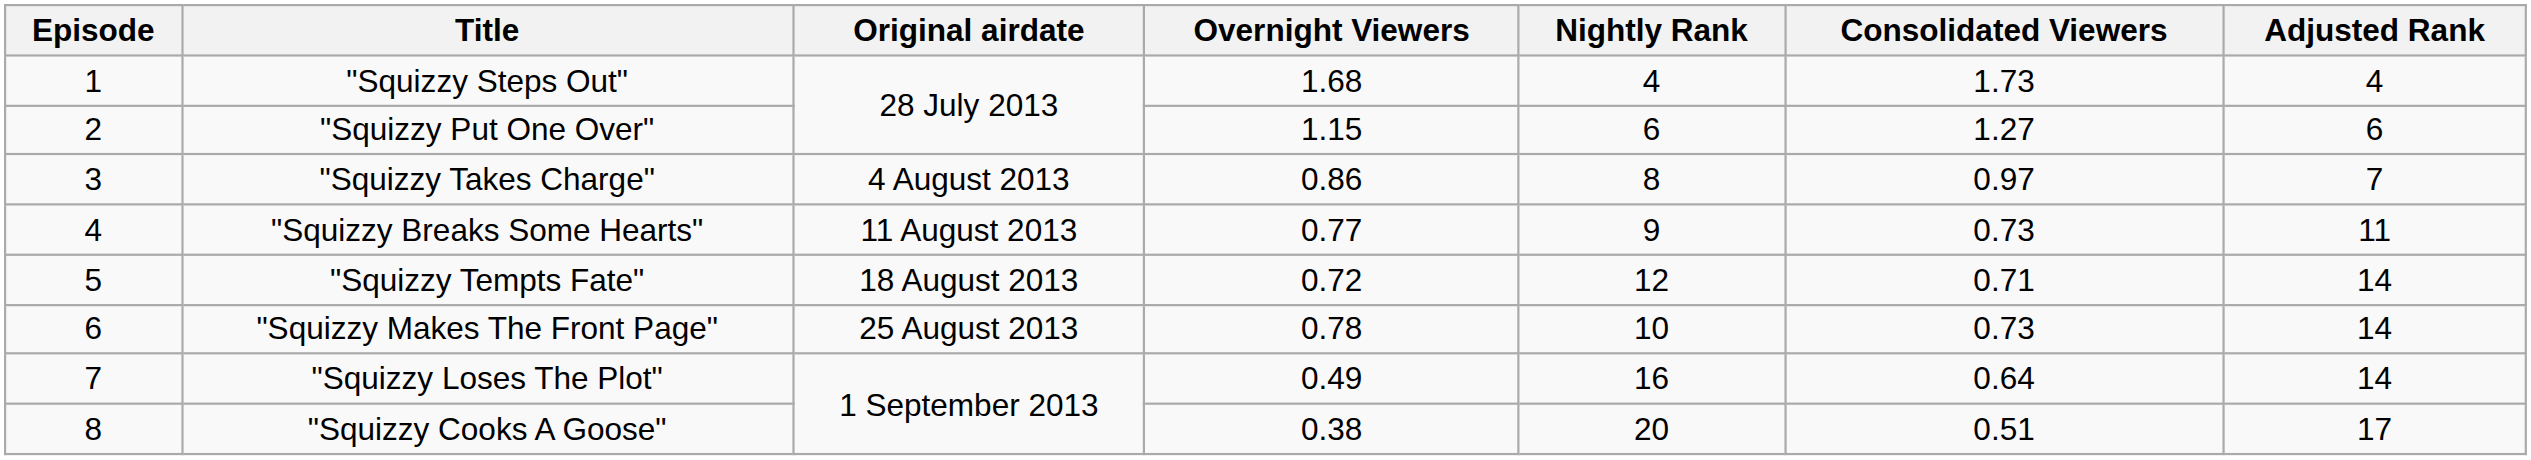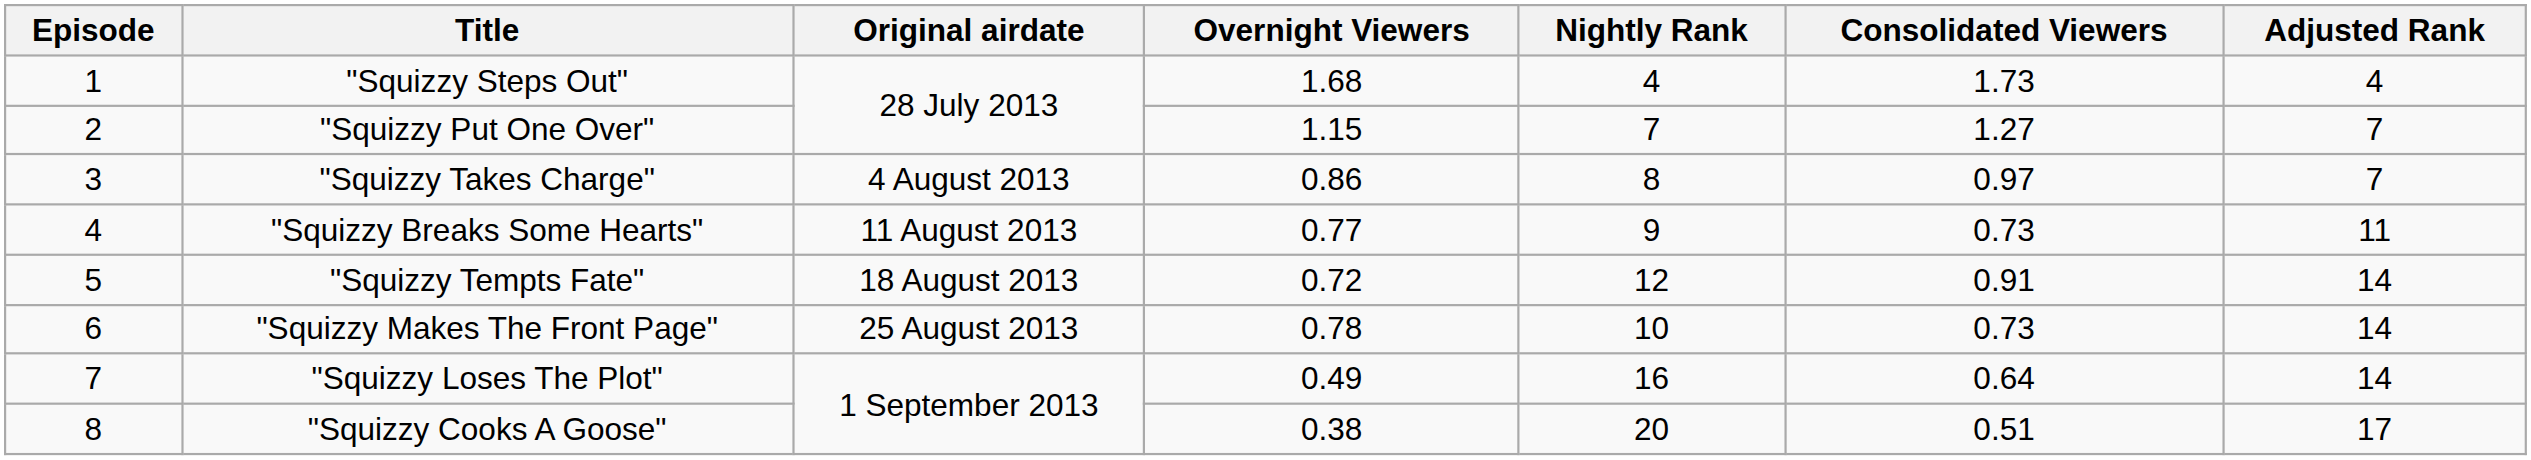 <table class="wikitable plainrowheaders" style="text-align:center; font-size:90%; width:80em;">
 <tr>
 <th>Episode</th>
 <th>Title</th>
 <th>Original airdate</th>
 <th>Overnight Viewers</th>
 <th>Nightly Rank</th>
 <th>Consolidated Viewers</th>
 <th>Adjusted Rank</th>
 </tr>
 <tr>
 <td>1</td>
 <td>"Squizzy Steps Out"</td>
 <td rowspan="2">28 July 2013</td>
 <td>1.68</td>
 <td>4</td>
 <td>1.73</td>
 <td>4</td>
 </tr>
 <tr>
 <td>2</td>
 <td>"Squizzy Put One Over"</td>
 <td>1.15</td>
-<td>6</td>
+<td>7</td>
 <td>1.27</td>
-<td>6</td>
+<td>7</td>
 </tr>
 <tr>
 <td>3</td>
 <td>"Squizzy Takes Charge"</td>
 <td>4 August 2013</td>
 <td>0.86</td>
 <td>8</td>
 <td>0.97</td>
 <td>7</td>
 </tr>
 <tr>
 <td>4</td>
 <td>"Squizzy Breaks Some Hearts"</td>
 <td>11 August 2013</td>
 <td>0.77</td>
 <td>9</td>
 <td>0.73</td>
 <td>11</td>
 </tr>
 <tr>
 <td>5</td>
 <td>"Squizzy Tempts Fate"</td>
 <td>18 August 2013</td>
 <td>0.72</td>
 <td>12</td>
-<td>0.71</td>
+<td>0.91</td>
 <td>14</td>
 </tr>
 <tr>
 <td>6</td>
 <td>"Squizzy Makes The Front Page"</td>
 <td>25 August 2013</td>
 <td>0.78</td>
 <td>10</td>
 <td>0.73</td>
 <td>14</td>
 </tr>
 <tr>
 <td>7</td>
 <td>"Squizzy Loses The Plot"</td>
 <td rowspan="2">1 September 2013</td>
 <td>0.49</td>
 <td>16</td>
 <td>0.64</td>
 <td>14</td>
 </tr>
 <tr>
 <td>8</td>
 <td>"Squizzy Cooks A Goose"</td>
 <td>0.38</td>
 <td>20</td>
 <td>0.51</td>
 <td>17</td>
 </tr>
 </table>
